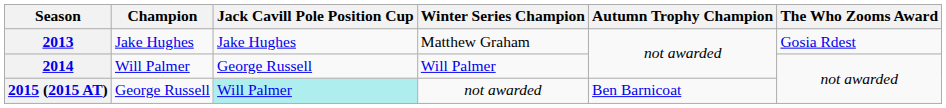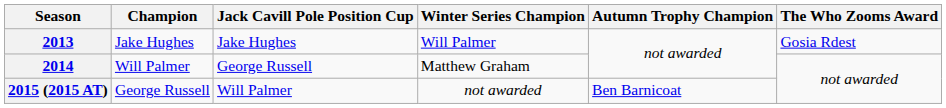 <table class="wikitable">
 <tr>
 <th>Season</th>
 <th>Champion</th>
 <th>Jack Cavill Pole Position Cup</th>
 <th>Winter Series Champion</th>
 <th>Autumn Trophy Champion</th>
 <th>The Who Zooms Award</th>
 </tr>
 <tr>
 <th><a href='#'>2013</a></th>
 <td> <a href='#'>Jake Hughes</a></td>
 <td> <a href='#'>Jake Hughes</a></td>
-<td> Matthew Graham</td>
+<td> <a href='#'>Will Palmer</a></td>
 <td align=center rowspan=2><em>not awarded</em></td>
 <td> <a href='#'>Gosia Rdest</a></td>
 </tr>
 <tr>
 <th><a href='#'>2014</a></th>
 <td> <a href='#'>Will Palmer</a></td>
 <td> <a href='#'>George Russell</a></td>
-<td> <a href='#'>Will Palmer</a></td>
+<td> Matthew Graham</td>
 <td align=center rowspan=2><em>not awarded</em></td>
 </tr>
 <tr>
 <th><a href='#'>2015</a> (<a href='#'>2015 AT</a>)</th>
 <td> <a href='#'>George Russell</a></td>
-<td style="background: paleturquoise;"> <a href='#'>Will Palmer</a></td>
+<td> <a href='#'>Will Palmer</a></td>
 <td align=center><em>not awarded</em></td>
 <td> <a href='#'>Ben Barnicoat</a></td>
 </tr>
 </table>
